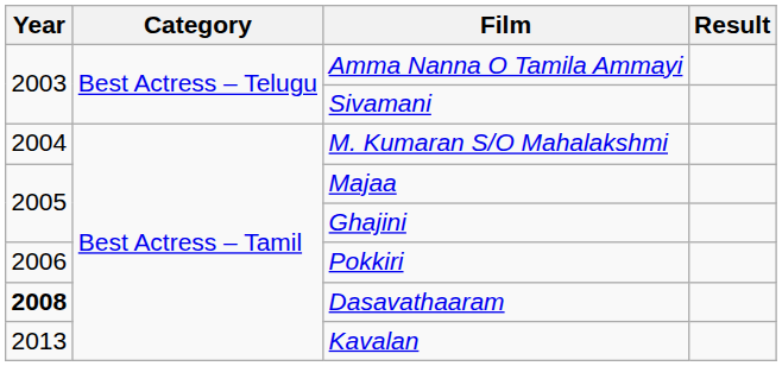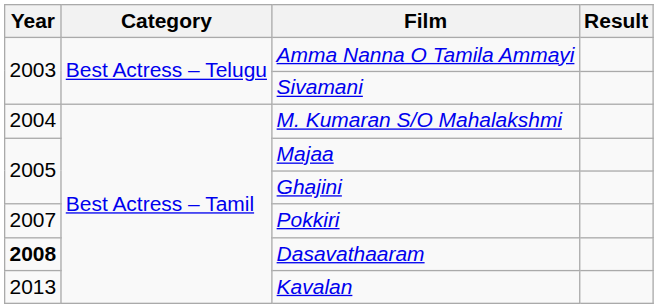 <table class="wikitable sortable">
 <tr>
 <th>Year</th>
 <th>Category</th>
 <th>Film</th>
 <th>Result</th>
 </tr>
 <tr>
 <td rowspan="2">2003</td>
 <td rowspan="2"><a href='#'>Best Actress – Telugu</a></td>
 <td><em><a href='#'>Amma Nanna O Tamila Ammayi</a></em></td>
 <td> </td>
 </tr>
 <tr>
 <td><em><a href='#'>Sivamani</a></em></td>
 <td></td>
 </tr>
 <tr>
 <td>2004</td>
 <td rowspan="6"><a href='#'>Best Actress – Tamil</a></td>
 <td><em><a href='#'>M. Kumaran S/O Mahalakshmi</a></em></td>
 <td></td>
 </tr>
 <tr>
 <td rowspan="2">2005</td>
 <td><em><a href='#'>Majaa</a></em></td>
 <td></td>
 </tr>
 <tr>
 <td><em><a href='#'>Ghajini</a></em></td>
 <td></td>
 </tr>
 <tr>
-<td>2006</td>
+<td>2007</td>
 <td><em><a href='#'>Pokkiri</a></em></td>
 <td></td>
 </tr>
 <tr>
 <td><strong>2008</strong></td>
 <td><em><a href='#'>Dasavathaaram</a></em></td>
 <td></td>
 </tr>
 <tr>
 <td>2013</td>
 <td><em><a href='#'>Kavalan</a></em></td>
 <td></td>
 </tr>
 </table>
